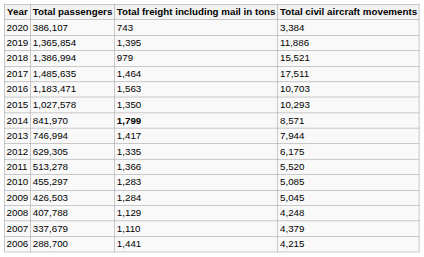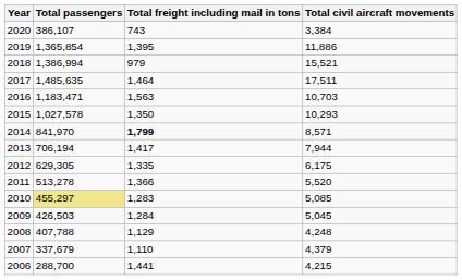 <table class="wikitable">
 <tr>
 <th>Year</th>
 <th>Total passengers</th>
 <th>Total freight including mail in tons</th>
 <th>Total civil aircraft movements</th>
 </tr>
 <tr>
 <td>2020</td>
 <td>386,107 </td>
 <td>743 </td>
 <td>3,384</td>
 </tr>
 <tr>
 <td>2019</td>
 <td>1,365,854 </td>
 <td>1,395 </td>
 <td>11,886</td>
 </tr>
 <tr>
 <td>2018</td>
 <td>1,386,994  </td>
 <td>979 </td>
 <td>15,521 </td>
 </tr>
 <tr>
 <td>2017</td>
 <td>1,485,635 </td>
 <td>1,464 </td>
 <td>17,511</td>
 </tr>
 <tr>
 <td>2016</td>
 <td>1,183,471 </td>
 <td>1,563 </td>
 <td>10,703</td>
 </tr>
 <tr>
 <td>2015</td>
 <td>1,027,578 </td>
 <td>1,350 </td>
 <td>10,293</td>
 </tr>
 <tr>
 <td>2014</td>
 <td>841,970  </td>
 <td><strong>1,799 </strong></td>
 <td>8,571</td>
 </tr>
 <tr>
 <td>2013</td>
-<td>746,994 </td>
+<td>706,194 </td>
 <td>1,417 </td>
 <td>7,944</td>
 </tr>
 <tr>
 <td>2012</td>
 <td>629,305 </td>
 <td>1,335 </td>
 <td>6,175</td>
 </tr>
 <tr>
 <td>2011</td>
 <td>513,278 </td>
 <td>1,366 </td>
 <td>5,520</td>
 </tr>
 <tr>
 <td>2010</td>
-<td>455,297 </td>
+<td style="background: khaki;">455,297 </td>
 <td>1,283 </td>
 <td>5,085</td>
 </tr>
 <tr>
 <td>2009</td>
 <td>426,503 </td>
 <td>1,284 </td>
 <td>5,045</td>
 </tr>
 <tr>
 <td>2008</td>
 <td>407,788 </td>
 <td>1,129 </td>
 <td>4,248</td>
 </tr>
 <tr>
 <td>2007</td>
 <td>337,679 </td>
 <td>1,110 </td>
 <td>4,379</td>
 </tr>
 <tr>
 <td>2006</td>
 <td>288,700 </td>
 <td>1,441 </td>
 <td>4,215</td>
 </tr>
 </table>
